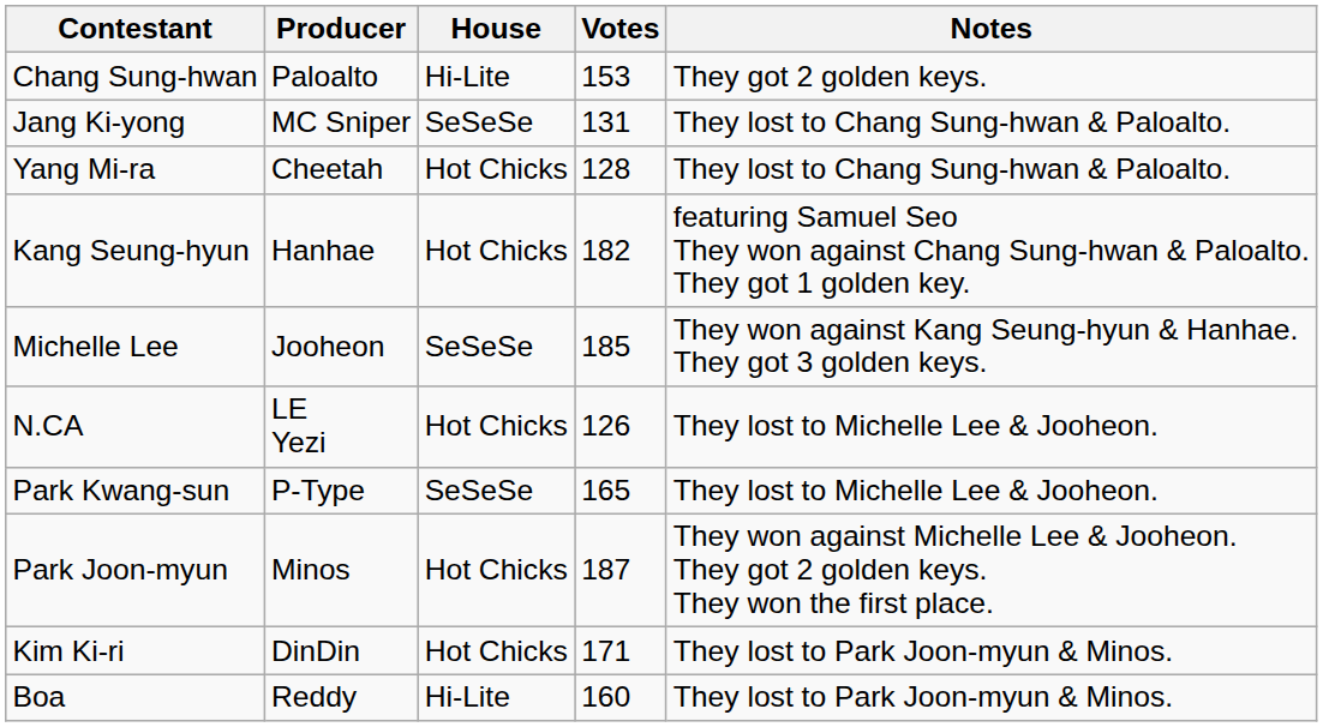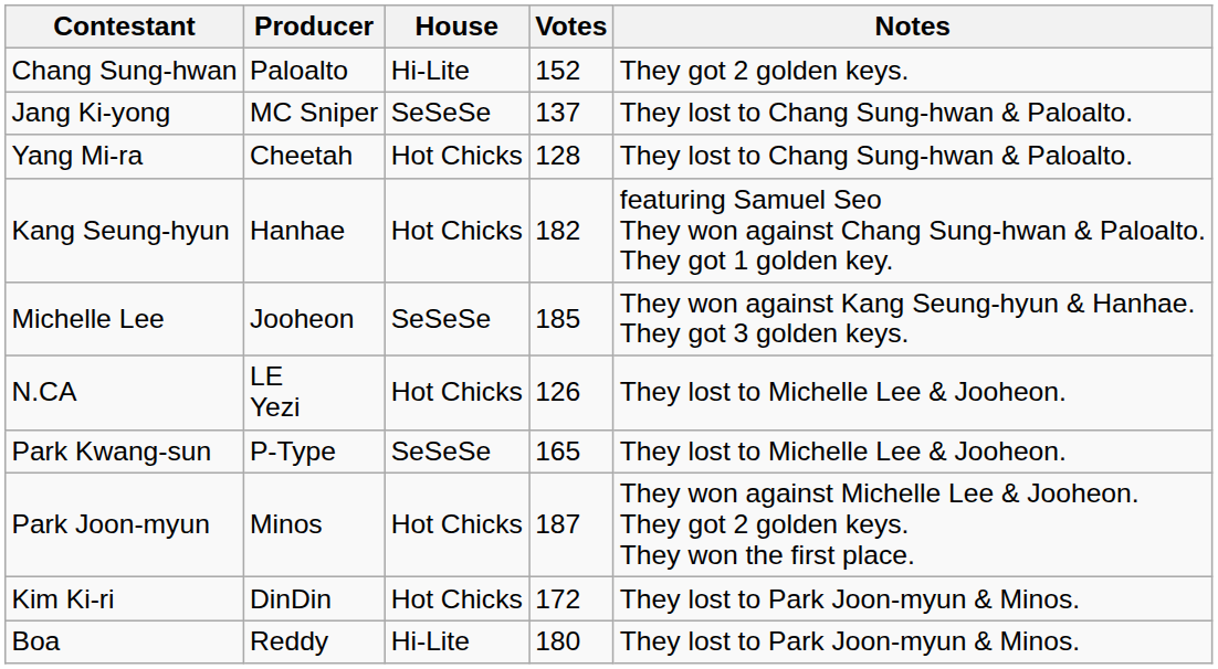 <table class="wikitable">
 <tr>
 <th>Contestant</th>
 <th>Producer</th>
 <th>House</th>
 <th>Votes</th>
 <th>Notes</th>
 </tr>
 <tr>
 <td>Chang Sung-hwan</td>
 <td>Paloalto</td>
 <td>Hi-Lite</td>
-<td>153</td>
+<td>152</td>
 <td>They got 2 golden keys.</td>
 </tr>
 <tr>
 <td>Jang Ki-yong</td>
 <td>MC Sniper</td>
 <td>SeSeSe</td>
-<td>131</td>
+<td>137</td>
 <td>They lost to Chang Sung-hwan & Paloalto.</td>
 </tr>
 <tr>
 <td>Yang Mi-ra</td>
 <td>Cheetah</td>
 <td>Hot Chicks</td>
 <td>128</td>
 <td>They lost to Chang Sung-hwan & Paloalto.</td>
 </tr>
 <tr>
 <td>Kang Seung-hyun</td>
 <td>Hanhae</td>
 <td>Hot Chicks</td>
 <td>182</td>
 <td>featuring Samuel Seo<br>They won against Chang Sung-hwan & Paloalto.<br>They got 1 golden key.</td>
 </tr>
 <tr>
 <td>Michelle Lee</td>
 <td>Jooheon</td>
 <td>SeSeSe</td>
 <td>185</td>
 <td>They won against Kang Seung-hyun & Hanhae.<br>They got 3 golden keys.</td>
 </tr>
 <tr>
 <td>N.CA</td>
 <td>LE<br>Yezi</td>
 <td>Hot Chicks</td>
 <td>126</td>
 <td>They lost to Michelle Lee & Jooheon.</td>
 </tr>
 <tr>
 <td>Park Kwang-sun</td>
 <td>P-Type</td>
 <td>SeSeSe</td>
 <td>165</td>
 <td>They lost to Michelle Lee & Jooheon.</td>
 </tr>
 <tr>
 <td>Park Joon-myun</td>
 <td>Minos</td>
 <td>Hot Chicks</td>
 <td>187</td>
 <td>They won against Michelle Lee & Jooheon.<br>They got 2 golden keys.<br>They won the first place.</td>
 </tr>
 <tr>
 <td>Kim Ki-ri</td>
 <td>DinDin</td>
 <td>Hot Chicks</td>
-<td>171</td>
+<td>172</td>
 <td>They lost to Park Joon-myun & Minos.</td>
 </tr>
 <tr>
 <td>Boa</td>
 <td>Reddy</td>
 <td>Hi-Lite</td>
-<td>160</td>
+<td>180</td>
 <td>They lost to Park Joon-myun & Minos.</td>
 </tr>
 </table>
